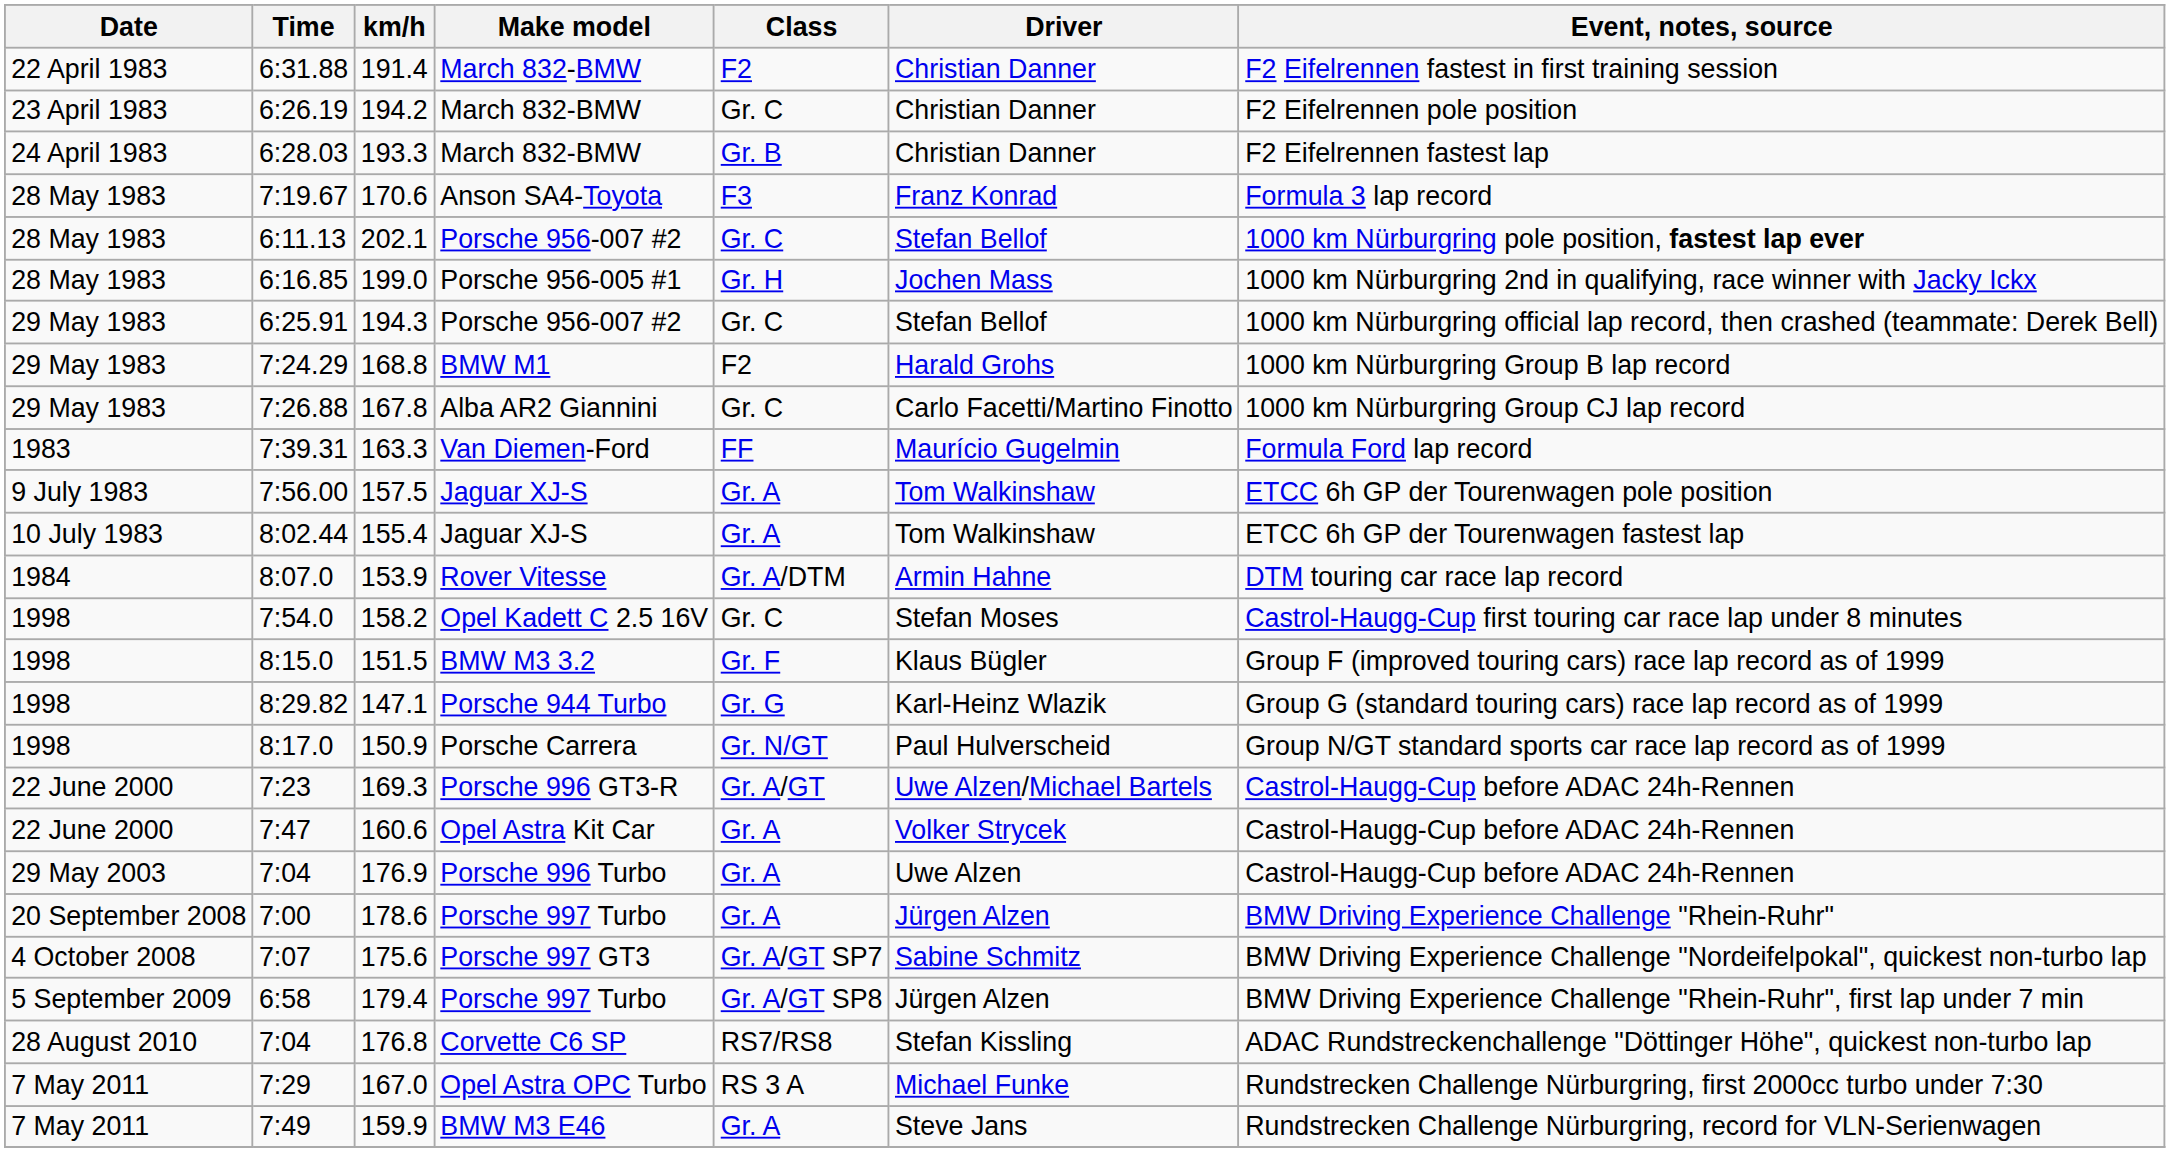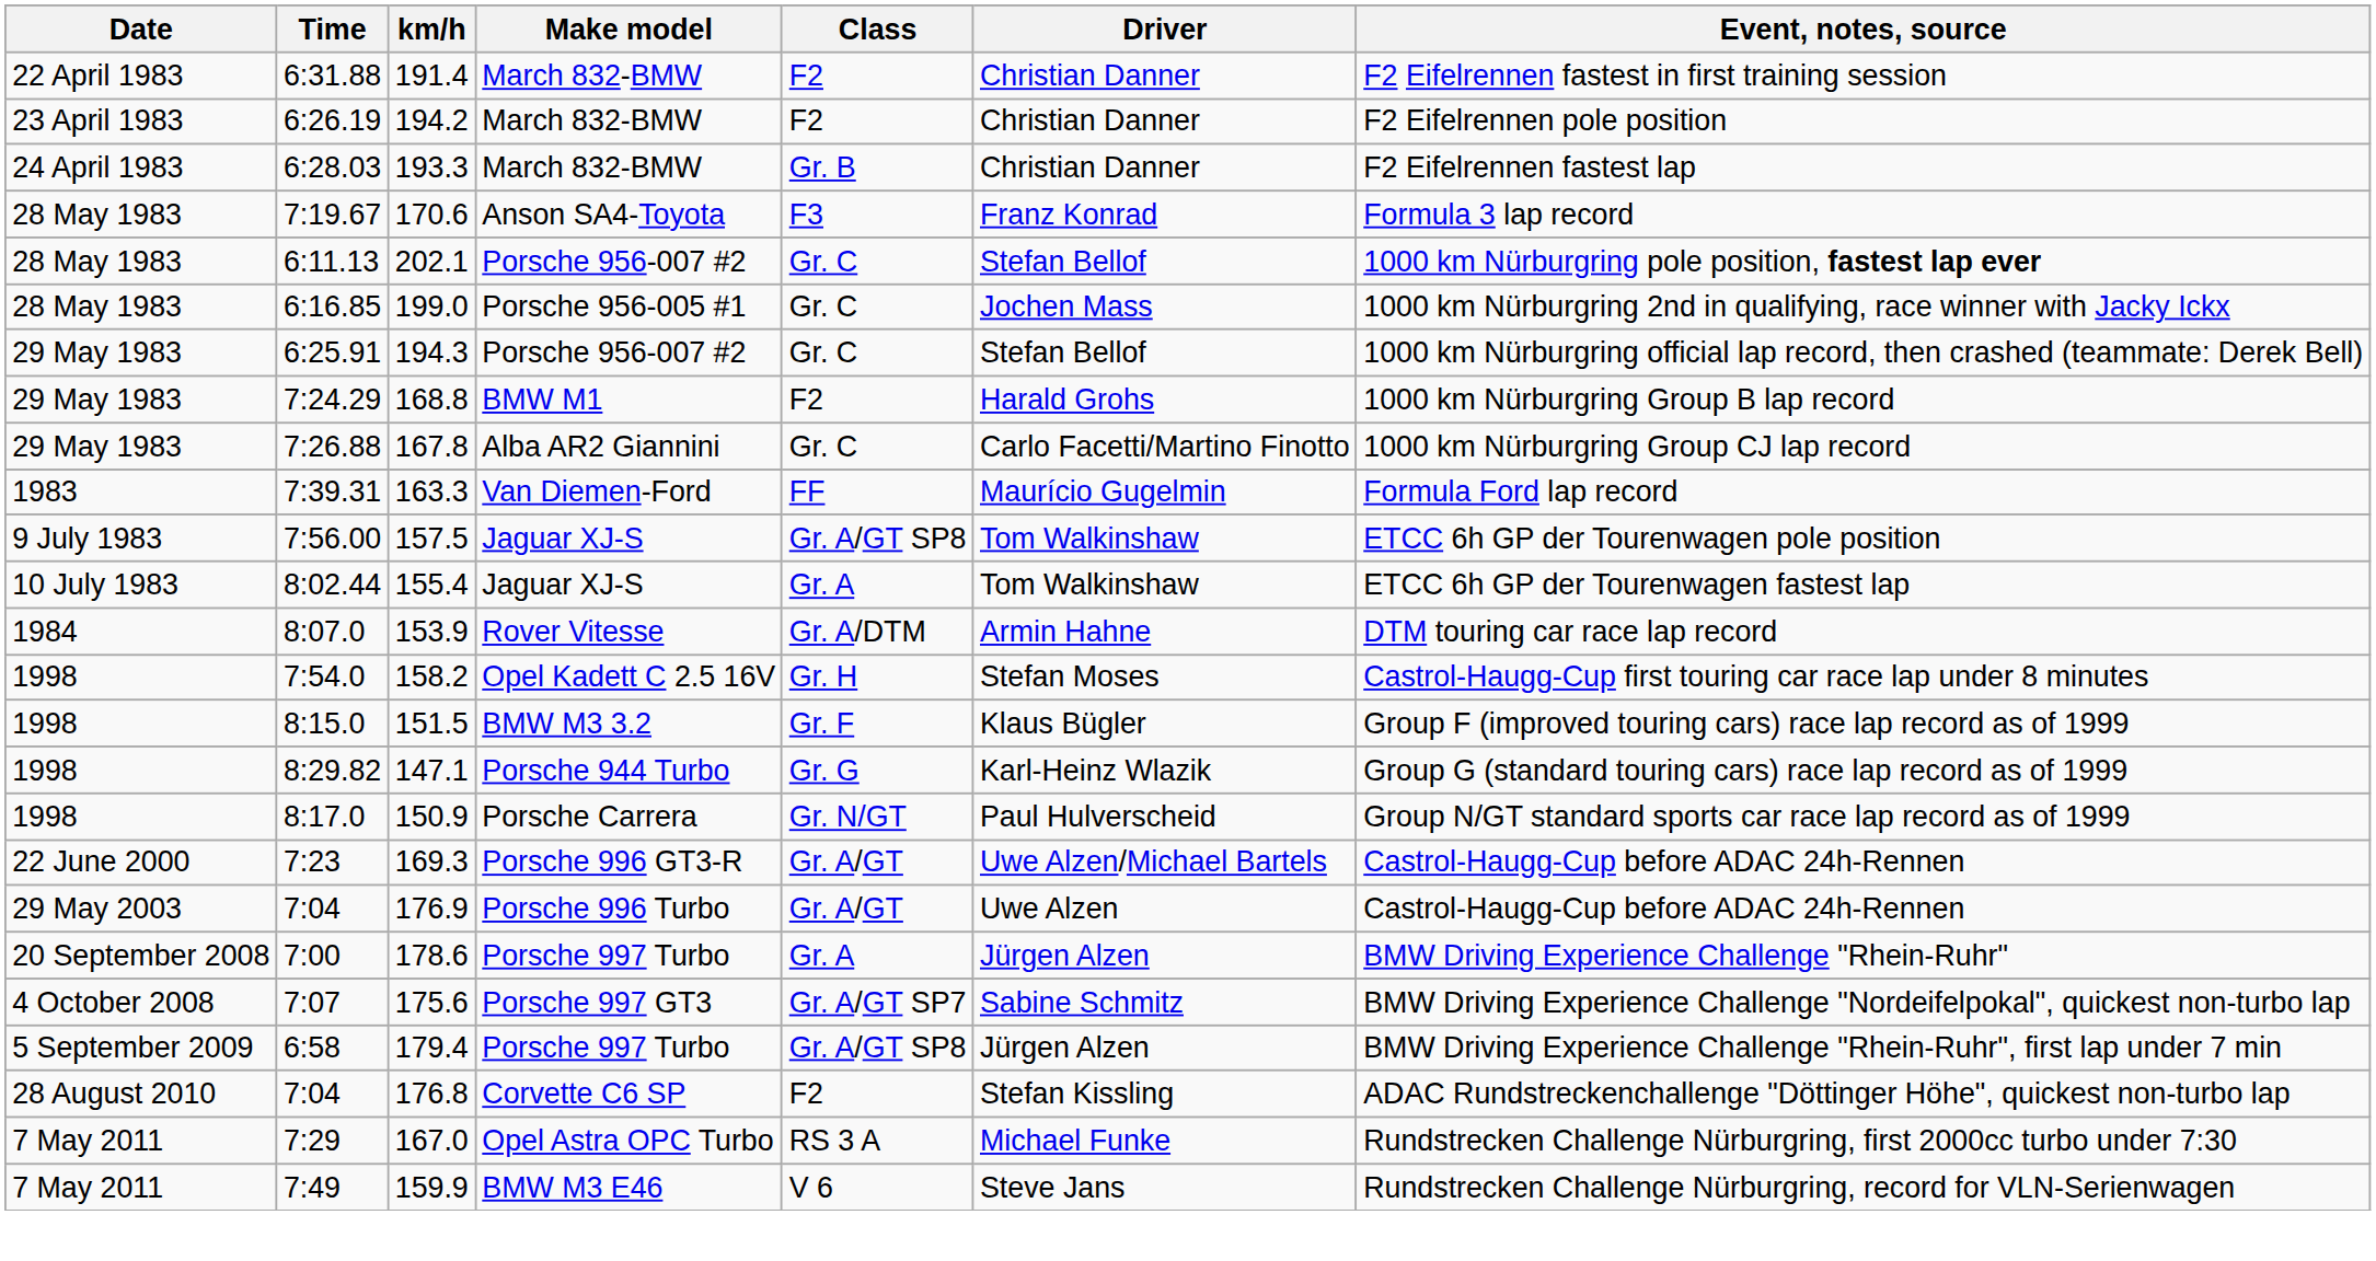 <table class="wikitable sortable" style="font-size: 90%;">
 <tr>
 <th>Date</th>
 <th>Time</th>
 <th>km/h</th>
 <th>Make model</th>
 <th>Class</th>
 <th>Driver</th>
 <th>Event, notes, source</th>
 </tr>
 <tr>
 <td>22 April 1983</td>
 <td>6:31.88</td>
 <td>191.4</td>
 <td><a href='#'>March 832</a>-<a href='#'>BMW</a></td>
 <td><a href='#'>F2</a></td>
 <td><a href='#'>Christian Danner</a></td>
 <td><a href='#'>F2</a> <a href='#'>Eifelrennen</a> fastest in first training session</td>
 </tr>
 <tr>
 <td>23 April 1983</td>
 <td>6:26.19</td>
 <td>194.2</td>
 <td>March 832-BMW</td>
-<td>Gr. C</td>
+<td>F2</td>
 <td>Christian Danner</td>
 <td>F2 Eifelrennen pole position </td>
 </tr>
 <tr>
 <td>24 April 1983</td>
 <td>6:28.03</td>
 <td>193.3</td>
 <td>March 832-BMW</td>
 <td><a href='#'>Gr. B</a></td>
 <td>Christian Danner</td>
 <td>F2 Eifelrennen fastest lap</td>
 </tr>
 <tr>
 <td>28 May 1983</td>
 <td>7:19.67</td>
 <td>170.6</td>
 <td>Anson SA4-<a href='#'>Toyota</a></td>
 <td><a href='#'>F3</a></td>
 <td><a href='#'>Franz Konrad</a></td>
 <td><a href='#'>Formula 3</a> lap record</td>
 </tr>
 <tr>
 <td>28 May 1983</td>
 <td>6:11.13</td>
 <td>202.1</td>
 <td><a href='#'>Porsche 956</a>-007 #2</td>
 <td><a href='#'>Gr. C</a></td>
 <td><a href='#'>Stefan Bellof</a></td>
 <td><a href='#'>1000 km Nürburgring</a> pole position, <strong>fastest lap ever</strong> </td>
 </tr>
 <tr>
 <td>28 May 1983</td>
 <td>6:16.85</td>
 <td>199.0</td>
 <td>Porsche 956-005 #1</td>
-<td><a href='#'>Gr. H</a></td>
+<td>Gr. C</td>
 <td><a href='#'>Jochen Mass</a></td>
 <td>1000 km Nürburgring 2nd in qualifying, race winner with <a href='#'>Jacky Ickx</a></td>
 </tr>
 <tr>
 <td>29 May 1983</td>
 <td>6:25.91</td>
 <td>194.3</td>
 <td>Porsche 956-007 #2</td>
 <td>Gr. C</td>
 <td>Stefan Bellof</td>
 <td>1000 km Nürburgring official lap record, then crashed (teammate: Derek Bell)</td>
 </tr>
 <tr>
 <td>29 May 1983</td>
 <td>7:24.29</td>
 <td>168.8</td>
 <td><a href='#'>BMW M1</a></td>
 <td>F2</td>
 <td><a href='#'>Harald Grohs</a></td>
 <td>1000 km Nürburgring Group B lap record</td>
 </tr>
 <tr>
 <td>29 May 1983</td>
 <td>7:26.88</td>
 <td>167.8</td>
 <td>Alba AR2 Giannini</td>
 <td>Gr. C</td>
 <td>Carlo Facetti/Martino Finotto</td>
 <td>1000 km Nürburgring Group CJ lap record </td>
 </tr>
 <tr>
 <td>1983</td>
 <td>7:39.31</td>
 <td>163.3</td>
 <td><a href='#'>Van Diemen</a>-Ford</td>
 <td><a href='#'>FF</a></td>
 <td><a href='#'>Maurício Gugelmin</a></td>
 <td><a href='#'>Formula Ford</a> lap record</td>
 </tr>
 <tr>
 <td>9 July 1983</td>
 <td>7:56.00</td>
 <td>157.5</td>
 <td><a href='#'>Jaguar XJ-S</a></td>
-<td><a href='#'>Gr. A</a></td>
+<td><a href='#'>Gr. A</a>/<a href='#'>GT</a> SP8</td>
 <td><a href='#'>Tom Walkinshaw</a></td>
 <td><a href='#'>ETCC</a> 6h GP der Tourenwagen pole position </td>
 </tr>
 <tr>
 <td>10 July 1983</td>
 <td>8:02.44</td>
 <td>155.4</td>
 <td>Jaguar XJ-S</td>
 <td><a href='#'>Gr. A</a></td>
 <td>Tom Walkinshaw</td>
 <td>ETCC 6h GP der Tourenwagen fastest lap</td>
 </tr>
 <tr>
 <td>1984</td>
 <td>8:07.0</td>
 <td>153.9</td>
 <td><a href='#'>Rover Vitesse</a></td>
 <td><a href='#'>Gr. A</a>/DTM</td>
 <td><a href='#'>Armin Hahne</a></td>
 <td><a href='#'>DTM</a> touring car race lap record </td>
 </tr>
 <tr>
 <td>1998</td>
 <td>7:54.0</td>
 <td>158.2</td>
 <td><a href='#'>Opel Kadett C</a> 2.5 16V</td>
-<td>Gr. C</td>
+<td><a href='#'>Gr. H</a></td>
 <td>Stefan Moses</td>
 <td><a href='#'>Castrol-Haugg-Cup</a> first touring car race lap under 8 minutes</td>
 </tr>
 <tr>
 <td>1998</td>
 <td>8:15.0</td>
 <td>151.5</td>
 <td><a href='#'>BMW M3 3.2</a></td>
 <td><a href='#'>Gr. F</a></td>
 <td>Klaus Bügler</td>
 <td>Group F (improved touring cars) race lap record as of 1999 </td>
 </tr>
 <tr>
 <td>1998</td>
 <td>8:29.82</td>
 <td>147.1</td>
 <td><a href='#'>Porsche 944 Turbo</a></td>
 <td><a href='#'>Gr. G</a></td>
 <td>Karl-Heinz Wlazik</td>
 <td>Group G (standard touring cars) race lap record as of 1999 </td>
 </tr>
 <tr>
 <td>1998</td>
 <td>8:17.0</td>
 <td>150.9</td>
 <td>Porsche Carrera</td>
 <td><a href='#'>Gr. N/GT</a></td>
 <td>Paul Hulverscheid</td>
 <td>Group N/GT standard sports car race lap record as of 1999 </td>
 </tr>
 <tr>
 <td>22 June 2000</td>
 <td>7:23</td>
 <td>169.3</td>
 <td><a href='#'>Porsche 996</a> GT3-R</td>
 <td><a href='#'>Gr. A</a>/<a href='#'>GT</a></td>
 <td><a href='#'>Uwe Alzen</a>/<a href='#'>Michael Bartels</a></td>
 <td><a href='#'>Castrol-Haugg-Cup</a> before ADAC 24h-Rennen</td>
 </tr>
 <tr>
-<td>22 June 2000</td>
-<td>7:47</td>
-<td>160.6</td>
-<td><a href='#'>Opel Astra</a> Kit Car</td>
-<td><a href='#'>Gr. A</a></td>
-<td><a href='#'>Volker Strycek</a></td>
-<td>Castrol-Haugg-Cup before ADAC 24h-Rennen</td>
-</tr>
-<tr>
 <td>29 May 2003</td>
 <td>7:04</td>
 <td>176.9</td>
 <td><a href='#'>Porsche 996</a> Turbo</td>
-<td><a href='#'>Gr. A</a></td>
+<td><a href='#'>Gr. A</a>/<a href='#'>GT</a></td>
 <td>Uwe Alzen</td>
 <td>Castrol-Haugg-Cup  before ADAC 24h-Rennen</td>
 </tr>
 <tr>
 <td>20 September 2008</td>
 <td>7:00</td>
 <td>178.6</td>
 <td><a href='#'>Porsche 997</a> Turbo</td>
 <td><a href='#'>Gr. A</a></td>
 <td><a href='#'>Jürgen Alzen</a></td>
 <td><a href='#'>BMW Driving Experience Challenge</a> "Rhein-Ruhr"</td>
 </tr>
 <tr>
 <td>4 October 2008</td>
 <td>7:07</td>
 <td>175.6</td>
 <td><a href='#'>Porsche 997</a> GT3</td>
 <td><a href='#'>Gr. A</a>/<a href='#'>GT</a> SP7</td>
 <td><a href='#'>Sabine Schmitz</a></td>
 <td>BMW Driving Experience Challenge "Nordeifelpokal", quickest non-turbo lap</td>
 </tr>
 <tr>
 <td>5 September 2009</td>
 <td>6:58</td>
 <td>179.4</td>
 <td><a href='#'>Porsche 997</a> Turbo</td>
 <td><a href='#'>Gr. A</a>/<a href='#'>GT</a> SP8</td>
 <td>Jürgen Alzen</td>
 <td>BMW Driving Experience Challenge "Rhein-Ruhr", first lap under 7 min</td>
 </tr>
 <tr>
 <td>28 August 2010</td>
 <td>7:04</td>
 <td>176.8</td>
 <td><a href='#'>Corvette C6 SP</a></td>
-<td>RS7/RS8</td>
+<td>F2</td>
 <td>Stefan Kissling</td>
 <td>ADAC Rundstreckenchallenge "Döttinger Höhe", quickest non-turbo lap</td>
 </tr>
 <tr>
 <td>7 May 2011</td>
 <td>7:29</td>
 <td>167.0</td>
 <td><a href='#'>Opel Astra OPC</a> Turbo</td>
 <td>RS 3 A</td>
 <td><a href='#'>Michael Funke</a></td>
 <td>Rundstrecken Challenge Nürburgring, first 2000cc turbo under 7:30</td>
 </tr>
 <tr>
 <td>7 May 2011</td>
 <td>7:49</td>
 <td>159.9</td>
 <td><a href='#'>BMW M3 E46</a></td>
-<td><a href='#'>Gr. A</a></td>
+<td>V 6</td>
 <td>Steve Jans</td>
 <td>Rundstrecken Challenge Nürburgring, record for VLN-Serienwagen </td>
 </tr>
 <tr>
 </tr>
 </table>
